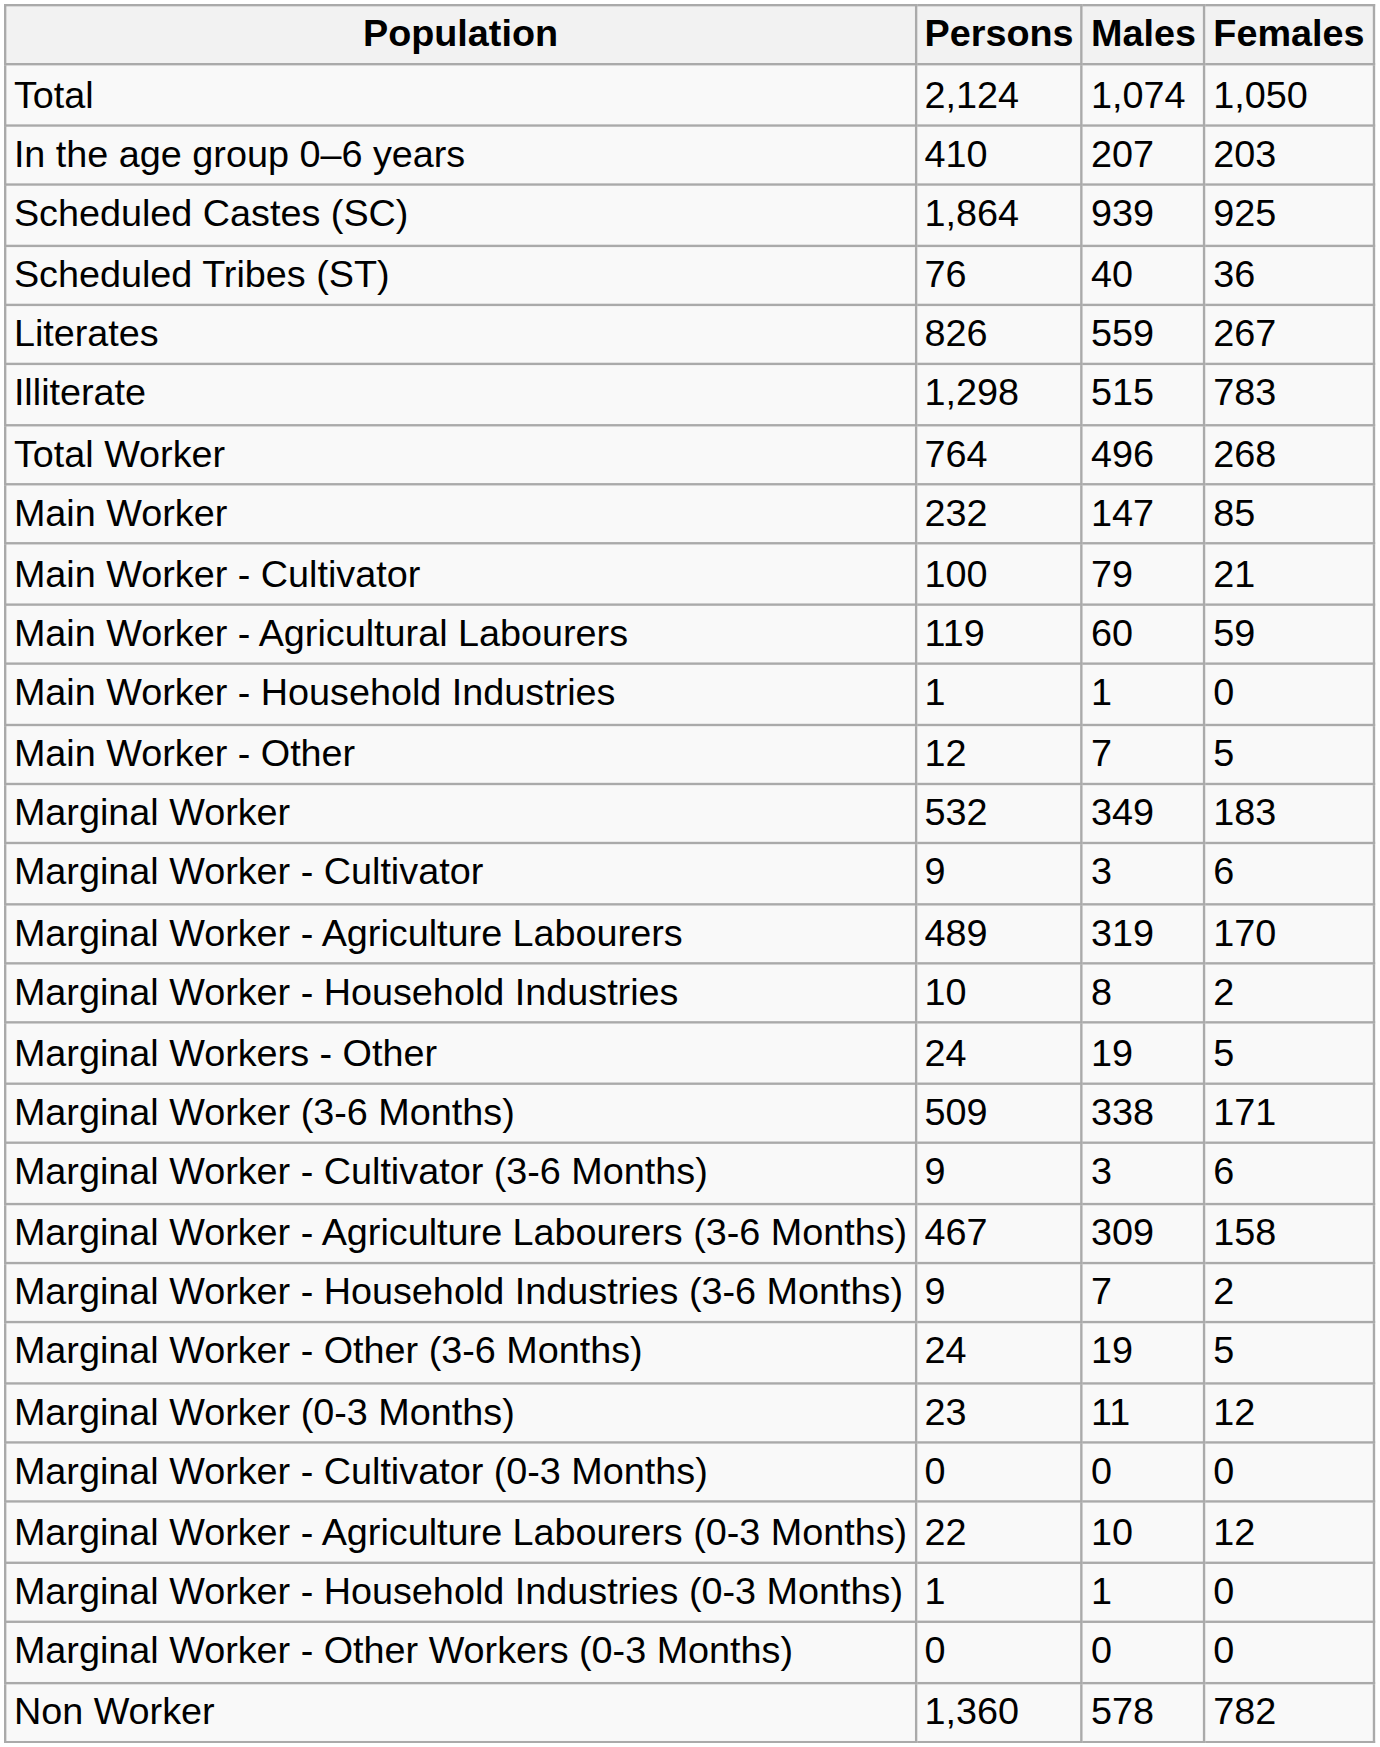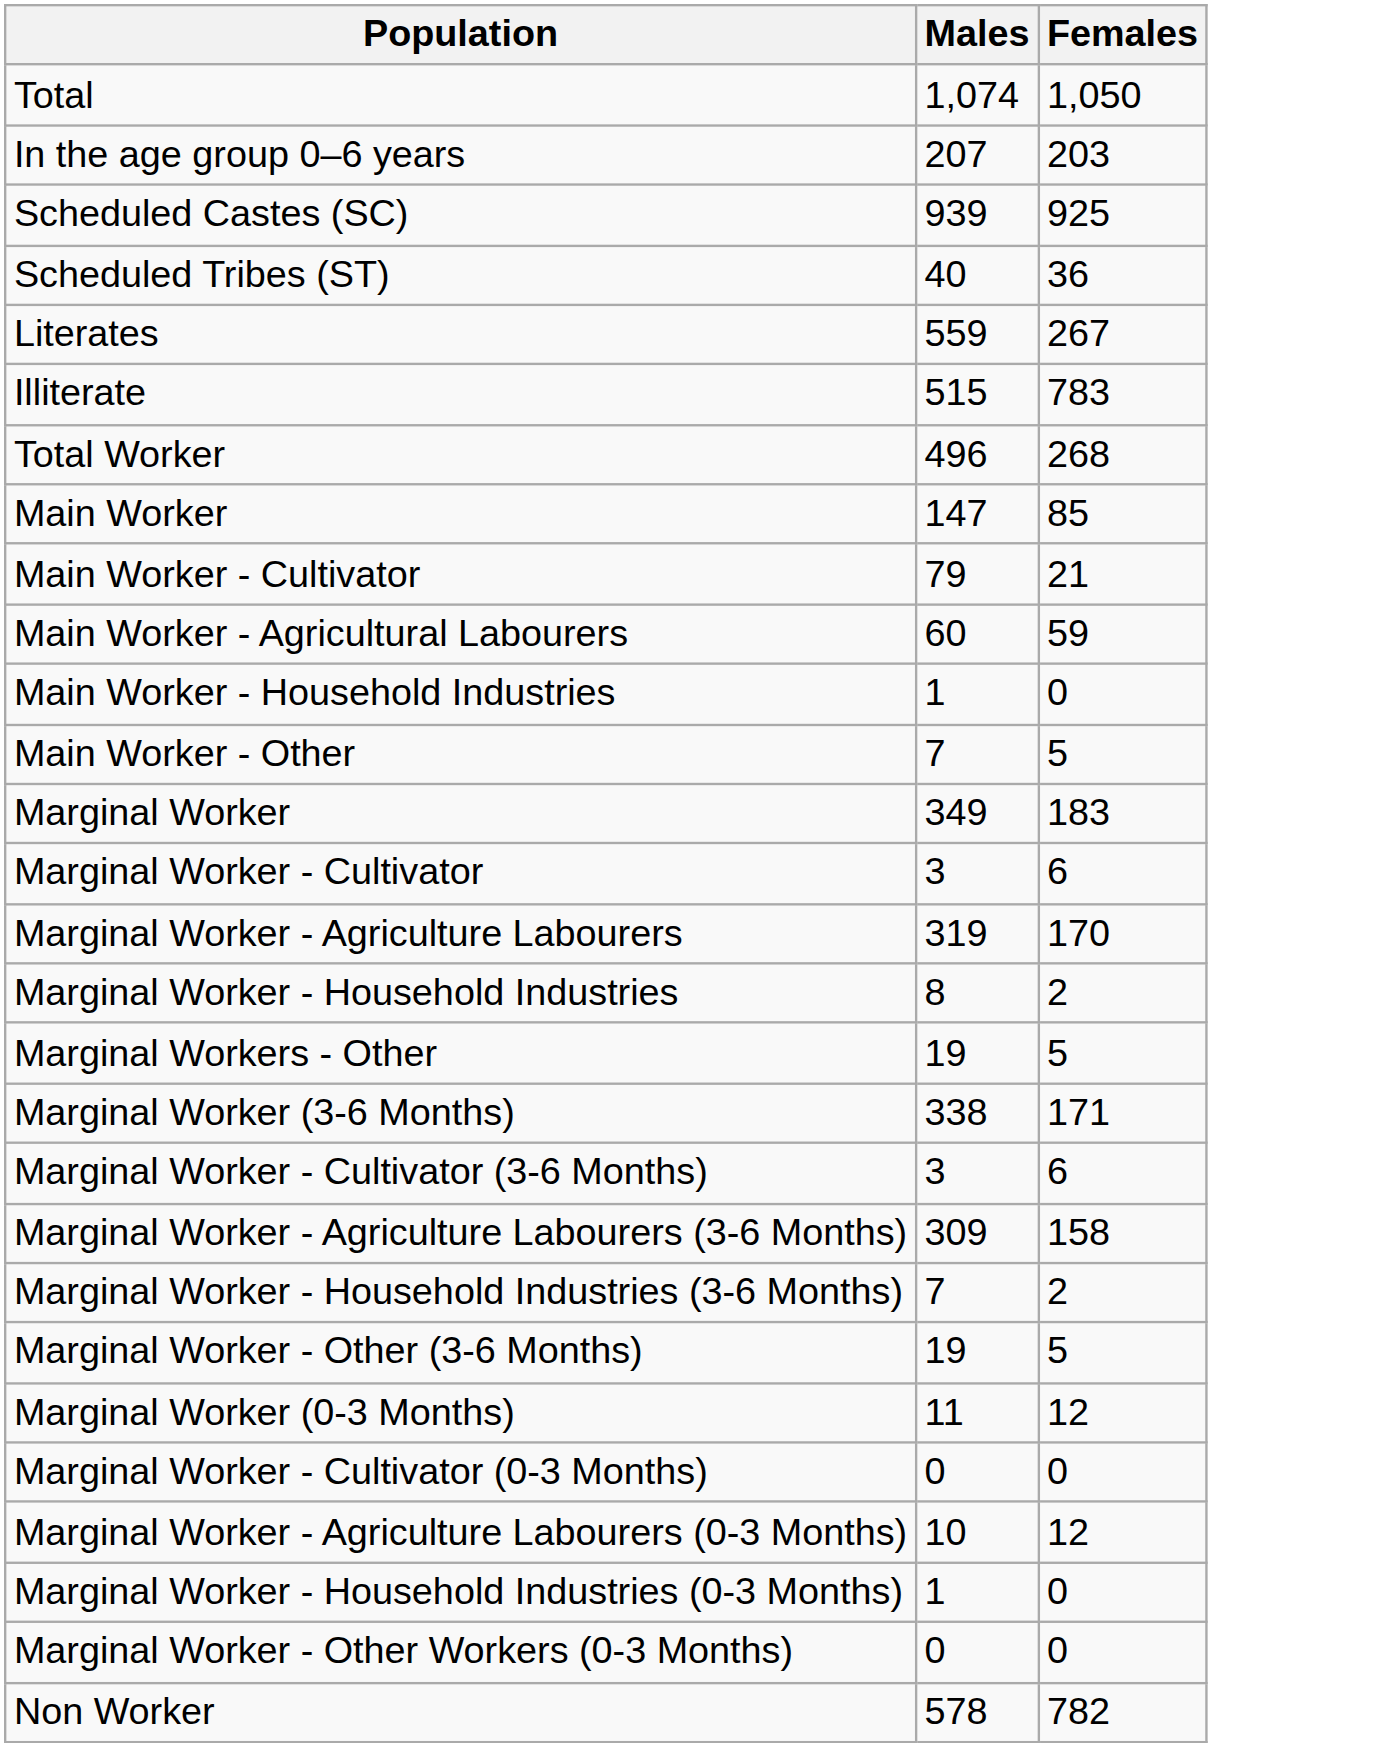 <table class="wikitable">
 <tr>
 <th>Population</th>
-<th>Persons</th>
 <th>Males</th>
 <th>Females</th>
 </tr>
 <tr>
 <td>Total</td>
-<td>2,124</td>
 <td>1,074</td>
 <td>1,050</td>
 </tr>
 <tr>
 <td>In the age  group 0–6 years</td>
-<td>410</td>
 <td>207</td>
 <td>203</td>
 </tr>
 <tr>
 <td>Scheduled  Castes (SC)</td>
-<td>1,864</td>
 <td>939</td>
 <td>925</td>
 </tr>
 <tr>
 <td>Scheduled  Tribes (ST)</td>
-<td>76</td>
 <td>40</td>
 <td>36</td>
 </tr>
 <tr>
 <td>Literates</td>
-<td>826</td>
 <td>559</td>
 <td>267</td>
 </tr>
 <tr>
 <td>Illiterate</td>
-<td>1,298</td>
 <td>515</td>
 <td>783</td>
 </tr>
 <tr>
 <td>Total Worker</td>
-<td>764</td>
 <td>496</td>
 <td>268</td>
 </tr>
 <tr>
 <td>Main Worker</td>
-<td>232</td>
 <td>147</td>
 <td>85</td>
 </tr>
 <tr>
 <td>Main Worker -  Cultivator</td>
-<td>100</td>
 <td>79</td>
 <td>21</td>
 </tr>
 <tr>
 <td>Main Worker -  Agricultural Labourers</td>
-<td>119</td>
 <td>60</td>
 <td>59</td>
 </tr>
 <tr>
 <td>Main Worker -  Household Industries</td>
 <td>1</td>
-<td>1</td>
 <td>0</td>
 </tr>
 <tr>
 <td>Main Worker -  Other</td>
-<td>12</td>
 <td>7</td>
 <td>5</td>
 </tr>
 <tr>
 <td>Marginal  Worker</td>
-<td>532</td>
 <td>349</td>
 <td>183</td>
 </tr>
 <tr>
 <td>Marginal  Worker - Cultivator</td>
-<td>9</td>
 <td>3</td>
 <td>6</td>
 </tr>
 <tr>
 <td>Marginal  Worker - Agriculture Labourers</td>
-<td>489</td>
 <td>319</td>
 <td>170</td>
 </tr>
 <tr>
 <td>Marginal  Worker - Household Industries</td>
-<td>10</td>
 <td>8</td>
 <td>2</td>
 </tr>
 <tr>
 <td>Marginal  Workers - Other</td>
-<td>24</td>
 <td>19</td>
 <td>5</td>
 </tr>
 <tr>
 <td>Marginal  Worker (3-6 Months)</td>
-<td>509</td>
 <td>338</td>
 <td>171</td>
 </tr>
 <tr>
 <td>Marginal  Worker - Cultivator (3-6 Months)</td>
-<td>9</td>
 <td>3</td>
 <td>6</td>
 </tr>
 <tr>
 <td>Marginal  Worker - Agriculture Labourers (3-6 Months)</td>
-<td>467</td>
 <td>309</td>
 <td>158</td>
 </tr>
 <tr>
 <td>Marginal  Worker - Household Industries (3-6 Months)</td>
-<td>9</td>
 <td>7</td>
 <td>2</td>
 </tr>
 <tr>
 <td>Marginal  Worker - Other (3-6 Months)</td>
-<td>24</td>
 <td>19</td>
 <td>5</td>
 </tr>
 <tr>
 <td>Marginal  Worker (0-3 Months)</td>
-<td>23</td>
 <td>11</td>
 <td>12</td>
 </tr>
 <tr>
 <td>Marginal  Worker - Cultivator (0-3 Months)</td>
 <td>0</td>
 <td>0</td>
-<td>0</td>
 </tr>
 <tr>
 <td>Marginal  Worker - Agriculture Labourers (0-3 Months)</td>
-<td>22</td>
 <td>10</td>
 <td>12</td>
 </tr>
 <tr>
 <td>Marginal  Worker - Household Industries (0-3 Months)</td>
-<td>1</td>
 <td>1</td>
 <td>0</td>
 </tr>
 <tr>
 <td>Marginal  Worker - Other Workers (0-3 Months)</td>
 <td>0</td>
 <td>0</td>
-<td>0</td>
 </tr>
 <tr>
 <td>Non Worker</td>
-<td>1,360</td>
 <td>578</td>
 <td>782</td>
 </tr>
 </table>
